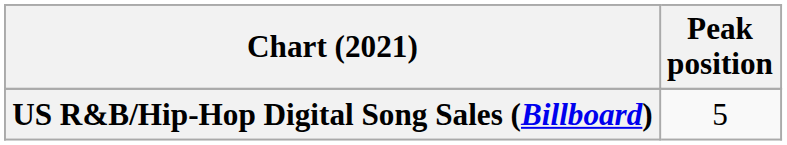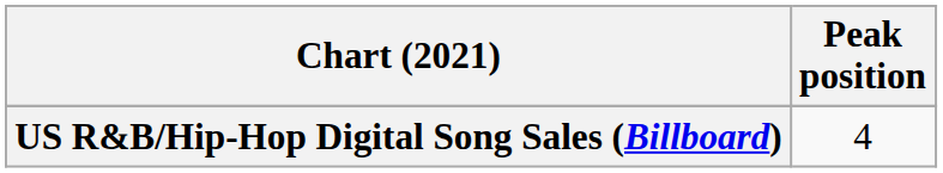 <table class="wikitable sortable plainrowheaders" style="text-align:center">
 <tr>
 <th scope="col">Chart (2021)</th>
 <th scope="col">Peak<br>position</th>
 </tr>
 <tr>
 </tr>
 <tr>
 <th scope="row">US R&B/Hip-Hop Digital Song Sales (<em><a href='#'>Billboard</a></em>)</th>
-<td>5</td>
+<td>4</td>
 </tr>
 </table>
